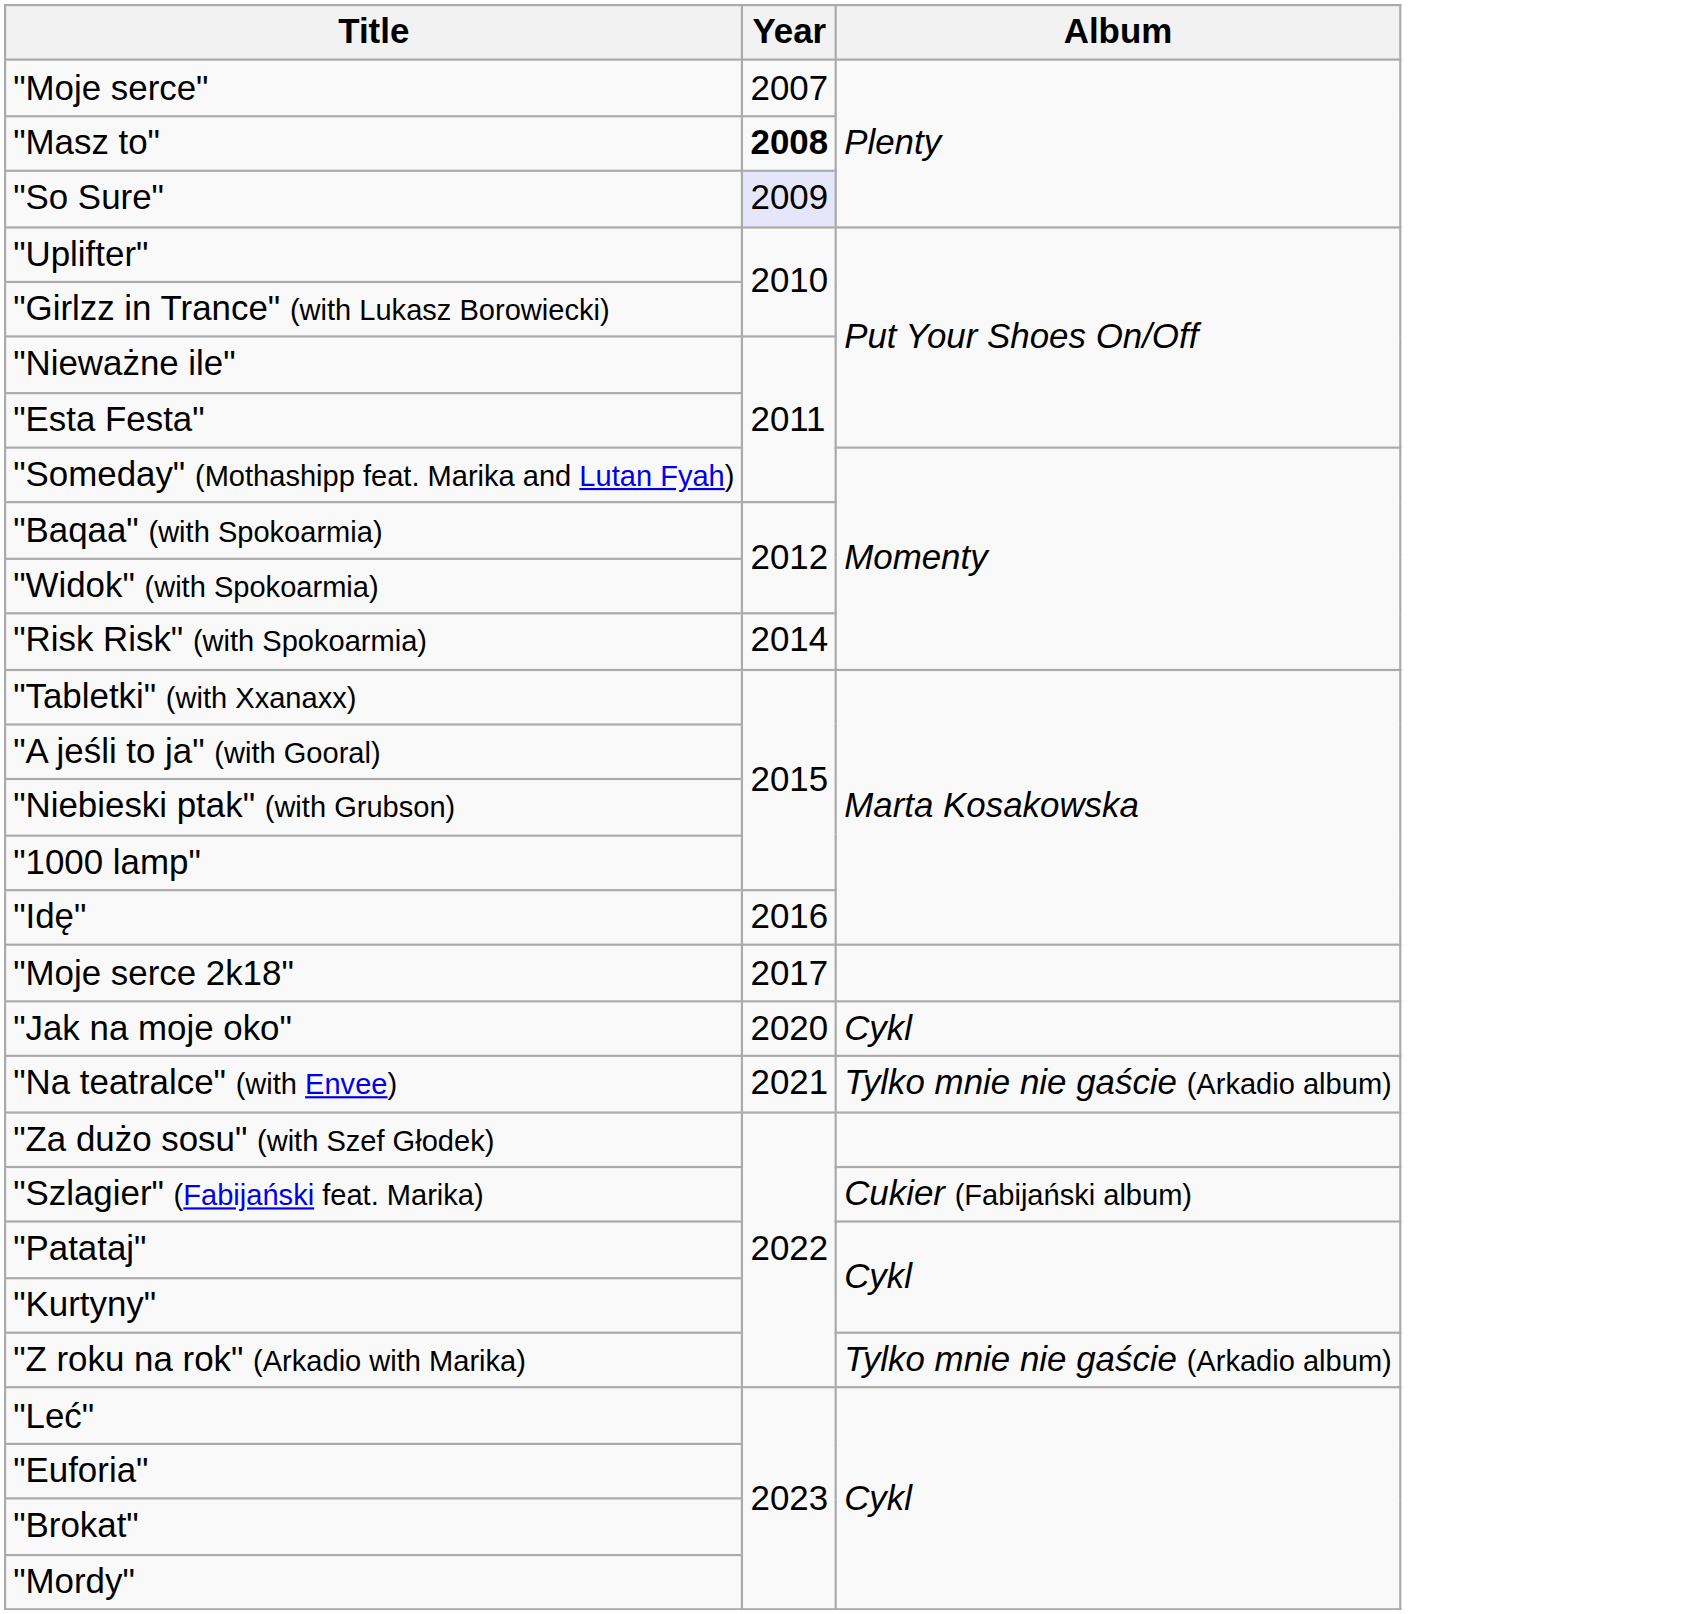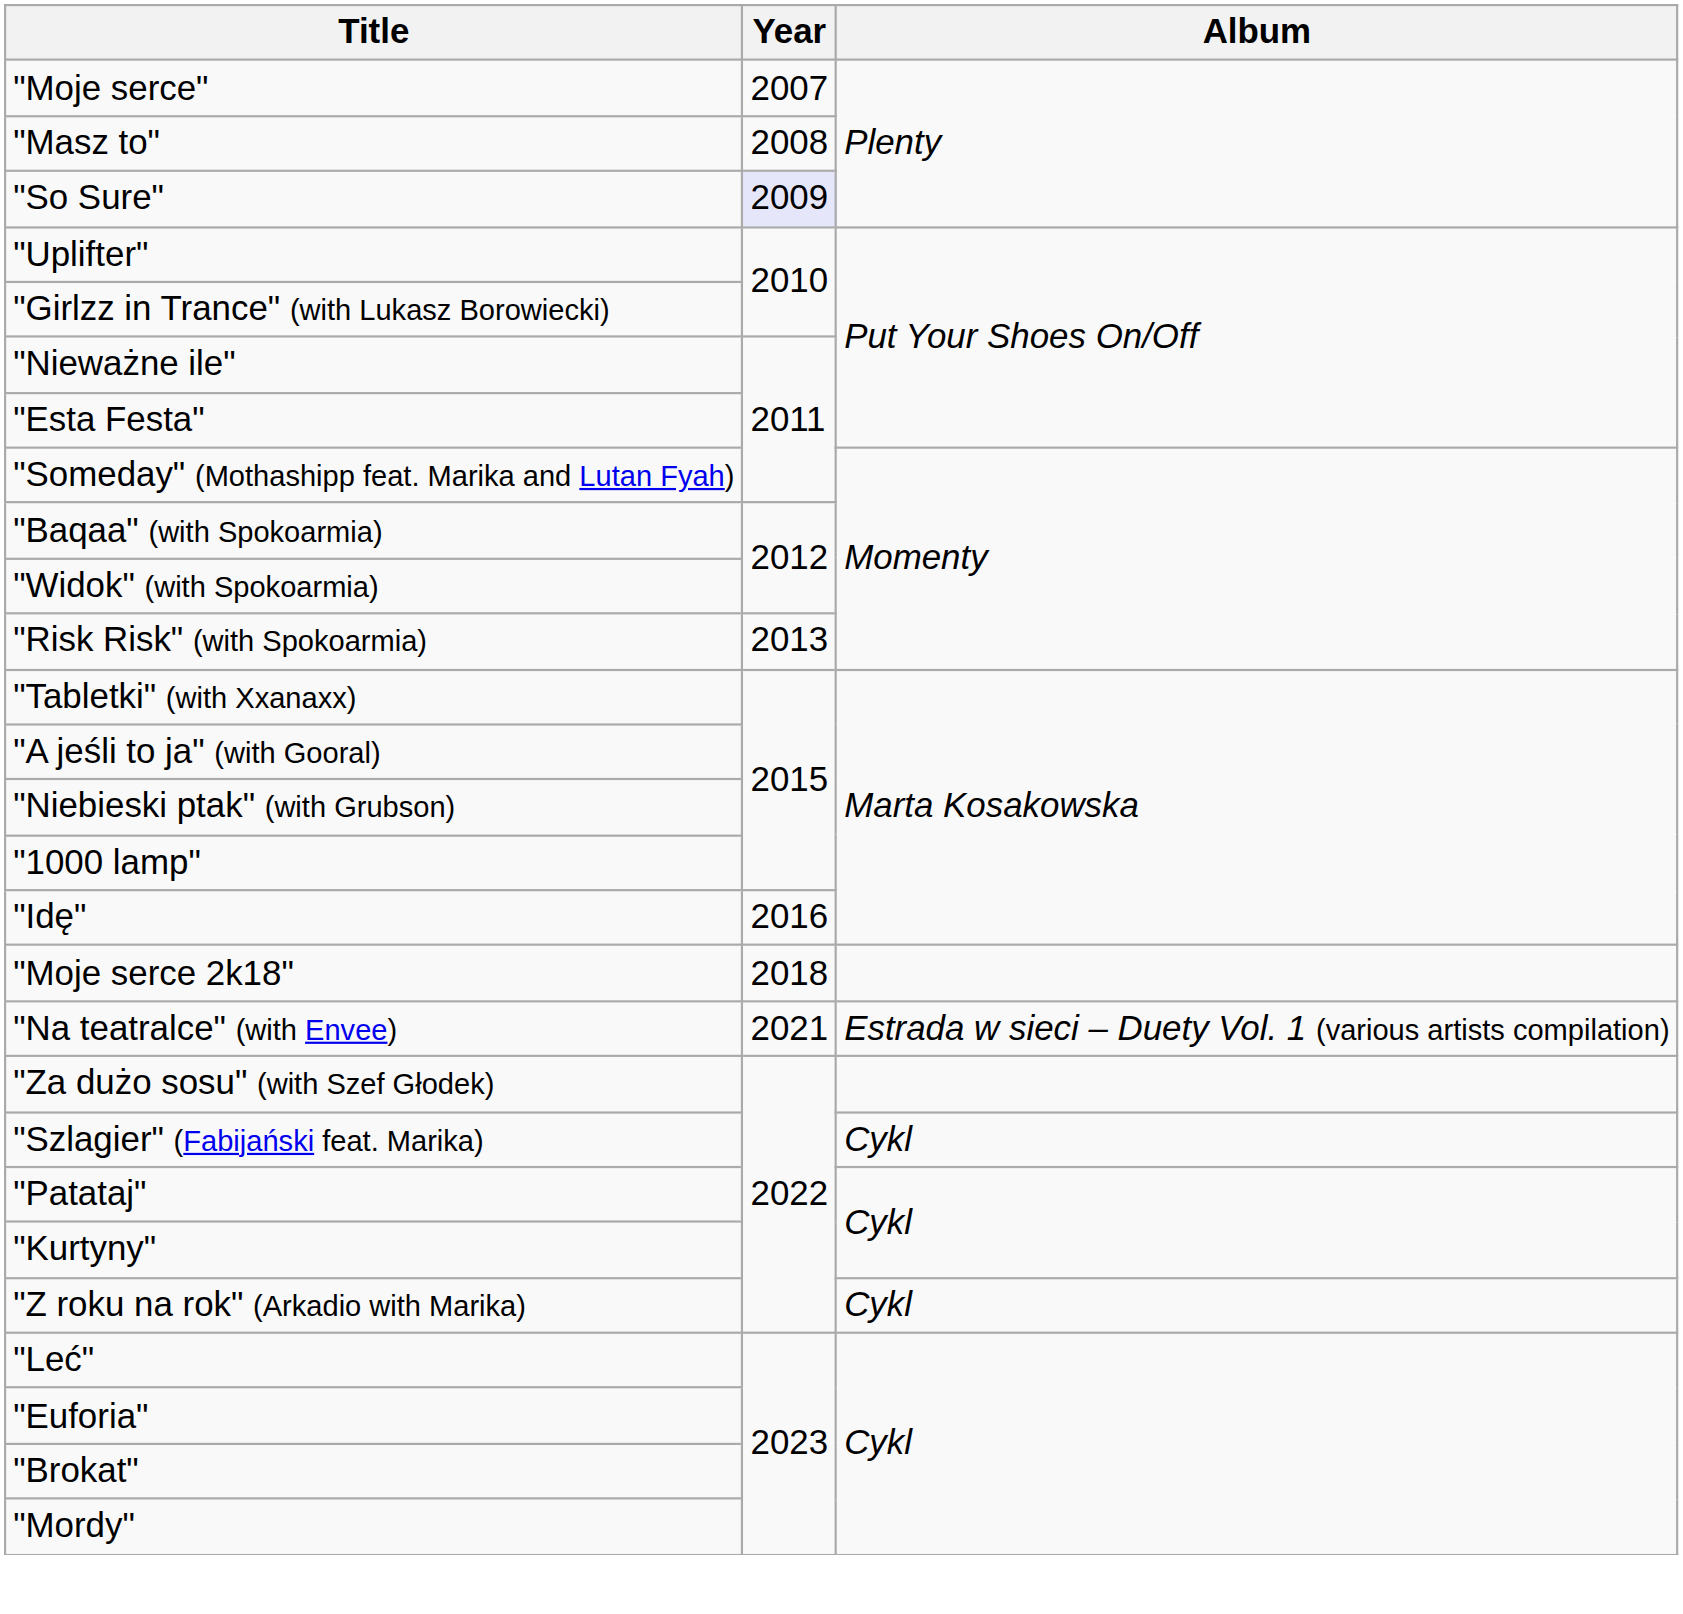 <table class="wikitable">
 <tr>
 <th>Title</th>
 <th>Year</th>
 <th>Album</th>
 </tr>
 <tr>
 <td>"Moje serce"</td>
 <td rowspan="1">2007</td>
 <td rowspan="3"><em>Plenty</em></td>
 </tr>
 <tr>
 <td>"Masz to"</td>
-<td rowspan="1"><strong>2008</strong></td>
+<td rowspan="1">2008</td>
 </tr>
 <tr>
 <td>"So Sure"</td>
 <td rowspan="1" style="background: lavender;">2009</td>
 </tr>
 <tr>
 <td>"Uplifter"</td>
 <td rowspan="2">2010</td>
 <td rowspan="4"><em>Put Your Shoes On/Off</em></td>
 </tr>
 <tr>
 <td>"Girlzz in Trance" <small>(with Lukasz Borowiecki)</small></td>
 </tr>
 <tr>
 <td>"Nieważne ile"</td>
 <td rowspan="3">2011</td>
 </tr>
 <tr>
 <td>"Esta Festa"</td>
 </tr>
 <tr>
 <td>"Someday" <small>(Mothashipp feat. Marika and <a href='#'>Lutan Fyah</a>)</small></td>
 <td rowspan="4"><em>Momenty</em></td>
 </tr>
 <tr>
 <td>"Baqaa" <small>(with Spokoarmia)</small></td>
 <td rowspan="2">2012</td>
 </tr>
 <tr>
 <td>"Widok" <small>(with Spokoarmia)</small></td>
 </tr>
 <tr>
 <td>"Risk Risk" <small>(with Spokoarmia)</small></td>
-<td rowspan="1">2014</td>
+<td rowspan="1">2013</td>
 </tr>
 <tr>
 <td>"Tabletki" <small>(with Xxanaxx)</small></td>
 <td rowspan="4">2015</td>
 <td rowspan="5"><em>Marta Kosakowska</em></td>
 </tr>
 <tr>
 <td>"A jeśli to ja" <small>(with Gooral)</small></td>
 </tr>
 <tr>
 <td>"Niebieski ptak" <small>(with Grubson)</small></td>
 </tr>
 <tr>
 <td>"1000 lamp"</td>
 </tr>
 <tr>
 <td>"Idę"</td>
 <td rowspan="1">2016</td>
 </tr>
 <tr>
 <td>"Moje serce 2k18"</td>
-<td rowspan="1">2017</td>
+<td rowspan="1">2018</td>
 <td></td>
-</tr>
-<tr>
-<td>"Jak na moje oko"</td>
-<td rowspan="1">2020</td>
-<td rowspan="1"><em>Cykl</em></td>
 </tr>
 <tr>
 <td>"Na teatralce" <small>(with <a href='#'>Envee</a>)</small></td>
 <td rowspan="1">2021</td>
-<td rowspan="1"><em>Tylko mnie nie gaście</em> <small>(Arkadio album)</small></td>
+<td rowspan="1"><em>Estrada w sieci – Duety Vol. 1</em> <small>(various artists compilation)</small></td>
 </tr>
 <tr>
 <td>"Za dużo sosu" <small>(with Szef Głodek)</small></td>
 <td rowspan="5">2022</td>
 <td></td>
 </tr>
 <tr>
 <td>"Szlagier" <small>(<a href='#'>Fabijański</a> feat. Marika)</small></td>
-<td rowspan="1"><em>Cukier</em> <small>(Fabijański album)</small></td>
+<td rowspan="1"><em>Cykl</em></td>
 </tr>
 <tr>
 <td>"Patataj"</td>
 <td rowspan="2"><em>Cykl</em></td>
 </tr>
 <tr>
 <td>"Kurtyny"</td>
 </tr>
 <tr>
 <td>"Z roku na rok" <small>(Arkadio with Marika)</small></td>
-<td rowspan="1"><em>Tylko mnie nie gaście</em> <small>(Arkadio album)</small></td>
+<td rowspan="1"><em>Cykl</em></td>
 </tr>
 <tr>
 <td>"Leć"</td>
 <td rowspan="4">2023</td>
 <td rowspan="4"><em>Cykl</em></td>
 </tr>
 <tr>
 <td>"Euforia"</td>
 </tr>
 <tr>
 <td>"Brokat"</td>
 </tr>
 <tr>
 <td>"Mordy"</td>
 </tr>
 <tr>
 </tr>
 </table>
